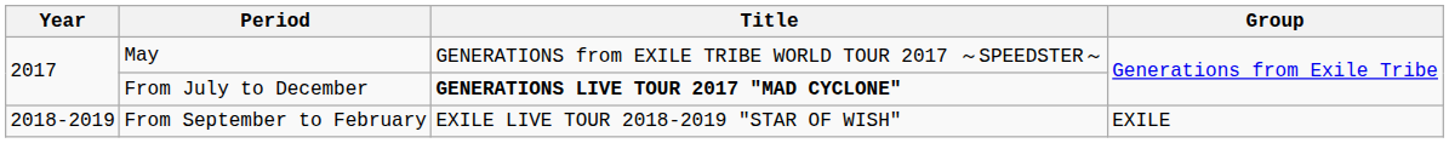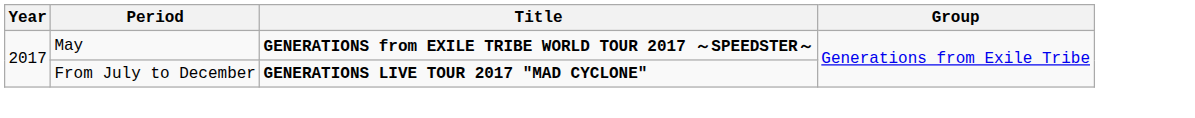 <table class="wikitable">
 <tr>
 <th>Year</th>
 <th>Period</th>
 <th>Title</th>
 <th>Group</th>
 </tr>
 <tr>
 <td rowspan="2">2017</td>
 <td>May</td>
-<td>GENERATIONS from EXILE TRIBE WORLD TOUR 2017 ～SPEEDSTER～</td>
+<td><strong>GENERATIONS from EXILE TRIBE WORLD TOUR 2017 ～SPEEDSTER～</strong></td>
 <td rowspan="2"><a href='#'>Generations from Exile Tribe</a></td>
 </tr>
 <tr>
 <td>From July to December</td>
 <td><strong>GENERATIONS LIVE TOUR 2017 "MAD CYCLONE"</strong></td>
 </tr>
-<tr>
-<td>2018-2019</td>
-<td>From September to February</td>
-<td>EXILE LIVE TOUR 2018-2019 "STAR OF WISH"</td>
-<td>EXILE</td>
-</tr>
 </table>
